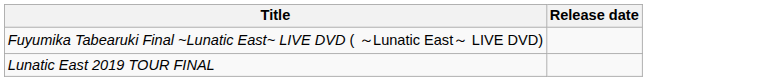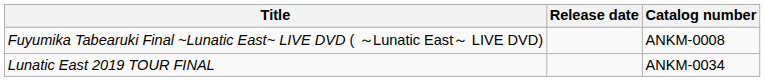 <table class="wikitable">
 <tr>
 <th>Title</th>
 <th>Release date</th>
+<th>Catalog number</th>
 </tr>
 <tr>
 <td><em>Fuyumika Tabearuki Final ~Lunatic East~ LIVE DVD</em> ( ～Lunatic East～ LIVE DVD)</td>
 <td></td>
+<td>ANKM-0008</td>
 </tr>
 <tr>
 <td><em>Lunatic East 2019 TOUR FINAL</em></td>
 <td></td>
+<td>ANKM-0034</td>
 </tr>
 </table>
